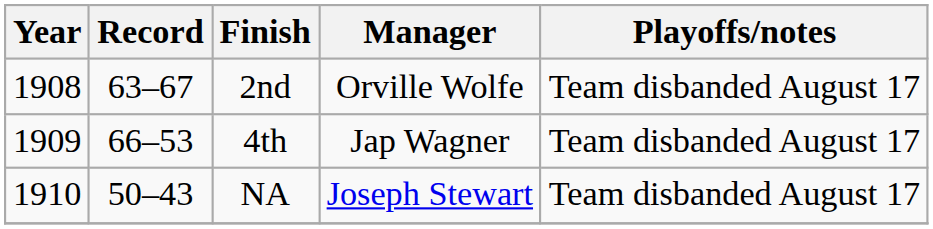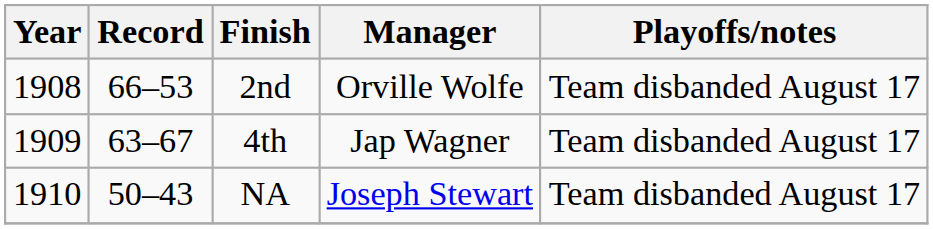 <table class="wikitable" style="text-align:center">
 <tr align=center>
 <th>Year</th>
 <th>Record</th>
 <th>Finish</th>
 <th>Manager</th>
 <th>Playoffs/notes</th>
 </tr>
 <tr align=center>
 <td>1908</td>
-<td>63–67</td>
+<td>66–53</td>
 <td>2nd</td>
 <td>Orville Wolfe</td>
 <td>Team disbanded August 17</td>
 </tr>
 <tr align=center>
 <td>1909</td>
-<td>66–53</td>
+<td>63–67</td>
 <td>4th</td>
 <td>Jap Wagner</td>
 <td>Team disbanded August 17</td>
 </tr>
 <tr align=center>
 <td>1910</td>
 <td>50–43</td>
 <td>NA</td>
 <td><a href='#'>Joseph Stewart</a></td>
 <td>Team disbanded August 17</td>
 </tr>
 <tr align=center>
 </tr>
 </table>
